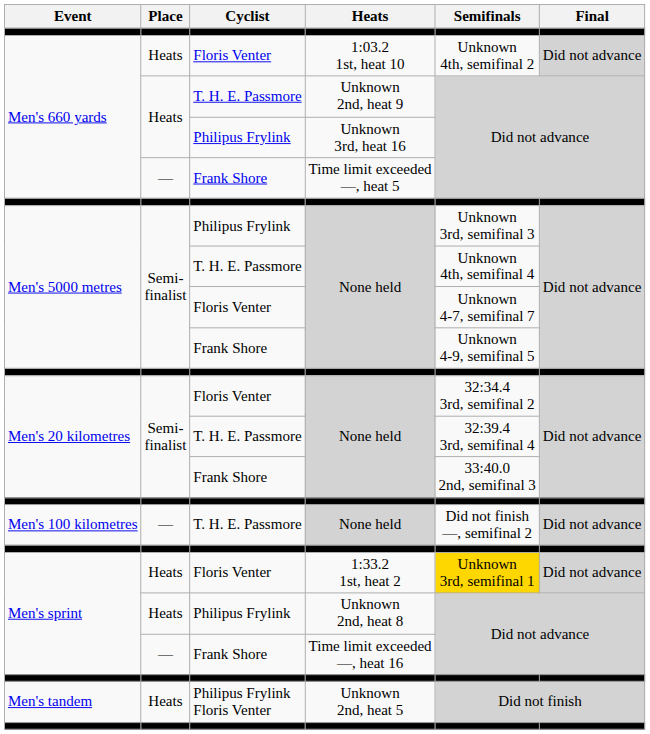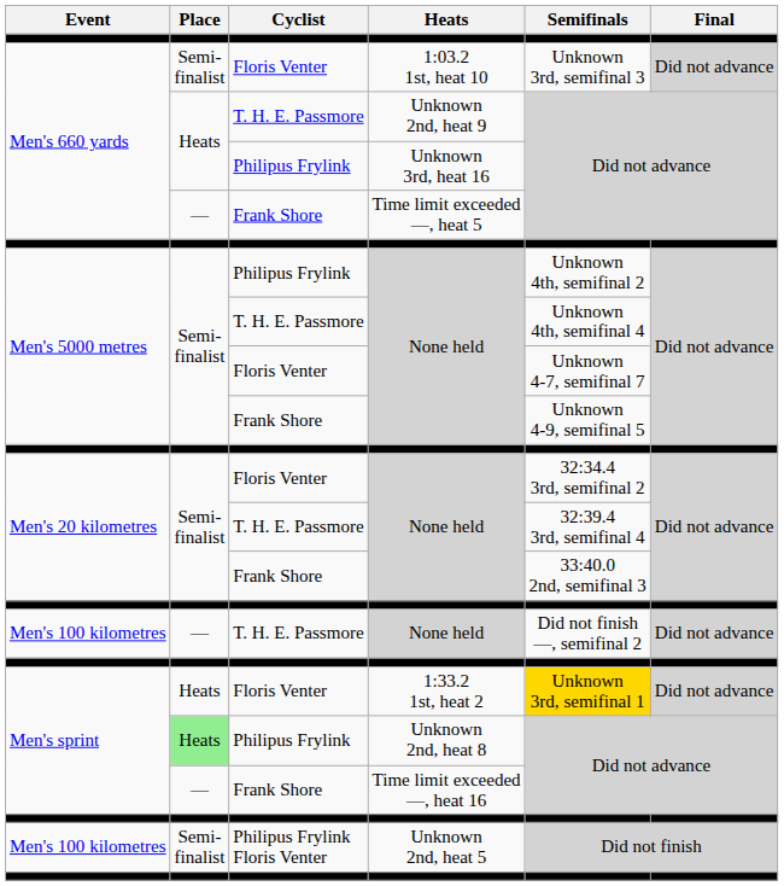 <table class=wikitable>
 <tr>
 <th>Event</th>
 <th>Place</th>
 <th>Cyclist</th>
 <th>Heats</th>
 <th>Semifinals</th>
 <th>Final</th>
 </tr>
 <tr bgcolor=black>
 <td></td>
 <td></td>
 <td></td>
 <td></td>
 <td></td>
 <td></td>
 </tr>
 <tr align=center>
 <td rowspan=4 align=left><a href='#'>Men's 660 yards</a></td>
-<td>Heats</td>
+<td>Semi-<br>finalist</td>
 <td align=left><a href='#'>Floris Venter</a></td>
 <td>1:03.2 <br> 1st, heat 10</td>
-<td>Unknown <br> 4th, semifinal 2</td>
+<td>Unknown <br> 3rd, semifinal 3</td>
 <td bgcolor=lightgray>Did not advance</td>
 </tr>
 <tr align=center>
 <td rowspan=2>Heats</td>
 <td align=left><a href='#'>T. H. E. Passmore</a></td>
 <td>Unknown <br> 2nd, heat 9</td>
 <td rowspan=3 colspan=2 bgcolor=lightgray>Did not advance</td>
 </tr>
 <tr align=center>
 <td align=left><a href='#'>Philipus Frylink</a></td>
 <td>Unknown <br> 3rd, heat 16</td>
 </tr>
 <tr align=center>
 <td>—</td>
 <td align=left><a href='#'>Frank Shore</a></td>
 <td>Time limit exceeded <br> —, heat 5</td>
 </tr>
 <tr bgcolor=black>
 <td></td>
 <td></td>
 <td></td>
 <td></td>
 <td></td>
 <td></td>
 </tr>
 <tr align=center>
 <td rowspan=4 align=left><a href='#'>Men's 5000 metres</a></td>
 <td rowspan=4>Semi-<br>finalist</td>
 <td align=left>Philipus Frylink</td>
 <td rowspan=4 bgcolor=lightgray>None held</td>
-<td>Unknown <br> 3rd, semifinal 3</td>
+<td>Unknown <br> 4th, semifinal 2</td>
 <td rowspan=4 bgcolor=lightgray>Did not advance</td>
 </tr>
 <tr align=center>
 <td align=left>T. H. E. Passmore</td>
 <td>Unknown <br> 4th, semifinal 4</td>
 </tr>
 <tr align=center>
 <td align=left>Floris Venter</td>
 <td>Unknown <br> 4-7, semifinal 7</td>
 </tr>
 <tr align=center>
 <td align=left>Frank Shore</td>
 <td>Unknown <br> 4-9, semifinal 5</td>
 </tr>
 <tr bgcolor=black>
 <td></td>
 <td></td>
 <td></td>
 <td></td>
 <td></td>
 <td></td>
 </tr>
 <tr align=center>
 <td rowspan=3 align=left><a href='#'>Men's 20 kilometres</a></td>
 <td rowspan=3>Semi-<br>finalist</td>
 <td align=left>Floris Venter</td>
 <td rowspan=3 bgcolor=lightgray>None held</td>
 <td>32:34.4 <br> 3rd, semifinal 2</td>
 <td rowspan=3 bgcolor=lightgray>Did not advance</td>
 </tr>
 <tr align=center>
 <td align=left>T. H. E. Passmore</td>
 <td>32:39.4 <br> 3rd, semifinal 4</td>
 </tr>
 <tr align=center>
 <td align=left>Frank Shore</td>
 <td>33:40.0 <br> 2nd, semifinal 3</td>
 </tr>
 <tr bgcolor=black>
 <td></td>
 <td></td>
 <td></td>
 <td></td>
 <td></td>
 <td></td>
 </tr>
 <tr align=center>
 <td align=left><a href='#'>Men's 100 kilometres</a></td>
 <td>—</td>
 <td align=left>T. H. E. Passmore</td>
 <td bgcolor=lightgray>None held</td>
 <td>Did not finish <br> —, semifinal 2</td>
 <td bgcolor=lightgray>Did not advance</td>
 </tr>
 <tr bgcolor=black>
 <td></td>
 <td></td>
 <td></td>
 <td></td>
 <td></td>
 <td></td>
 </tr>
 <tr align=center>
 <td rowspan=3 align=left><a href='#'>Men's sprint</a></td>
 <td>Heats</td>
 <td align=left>Floris Venter</td>
 <td>1:33.2 <br> 1st, heat 2</td>
 <td style="background: gold;">Unknown <br> 3rd, semifinal 1</td>
 <td bgcolor=lightgray>Did not advance</td>
 </tr>
 <tr align=center>
-<td>Heats</td>
+<td style="background: lightgreen;">Heats</td>
 <td align=left>Philipus Frylink</td>
 <td>Unknown <br> 2nd, heat 8</td>
 <td rowspan=2 colspan=2 bgcolor=lightgray>Did not advance</td>
 </tr>
 <tr align=center>
 <td>—</td>
 <td align=left>Frank Shore</td>
 <td>Time limit exceeded <br> —, heat 16</td>
 </tr>
 <tr bgcolor=black>
 <td></td>
 <td></td>
 <td></td>
 <td></td>
 <td></td>
 <td></td>
 </tr>
 <tr align=center>
-<td align=left><a href='#'>Men's tandem</a></td>
-<td>Heats</td>
+<td align=left><a href='#'>Men's 100 kilometres</a></td>
+<td>Semi-<br>finalist</td>
 <td align=left>Philipus Frylink <br> Floris Venter</td>
 <td>Unknown <br> 2nd, heat 5</td>
 <td colspan=2 bgcolor=lightgray>Did not finish</td>
 </tr>
 <tr bgcolor=black>
 <td></td>
 <td></td>
 <td></td>
 <td></td>
 <td></td>
 <td></td>
 </tr>
 </table>
